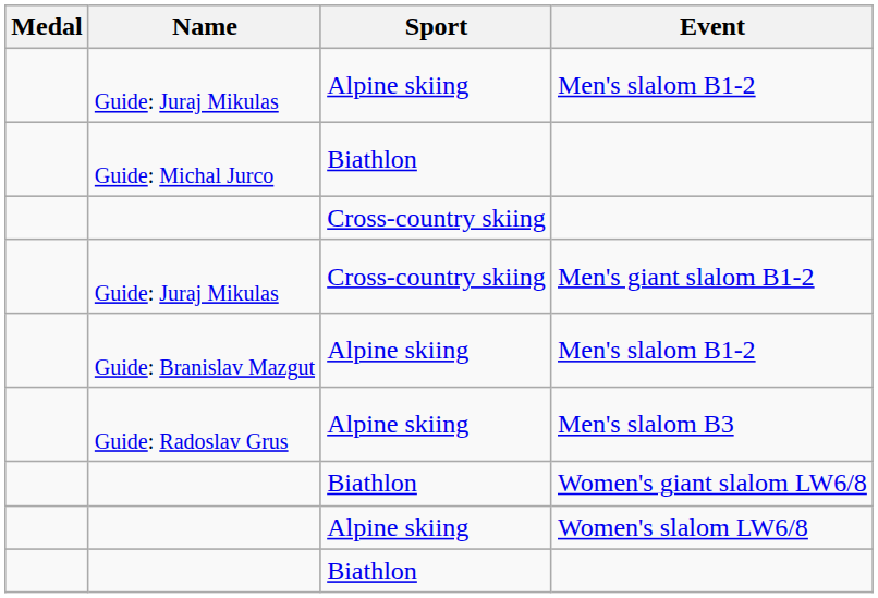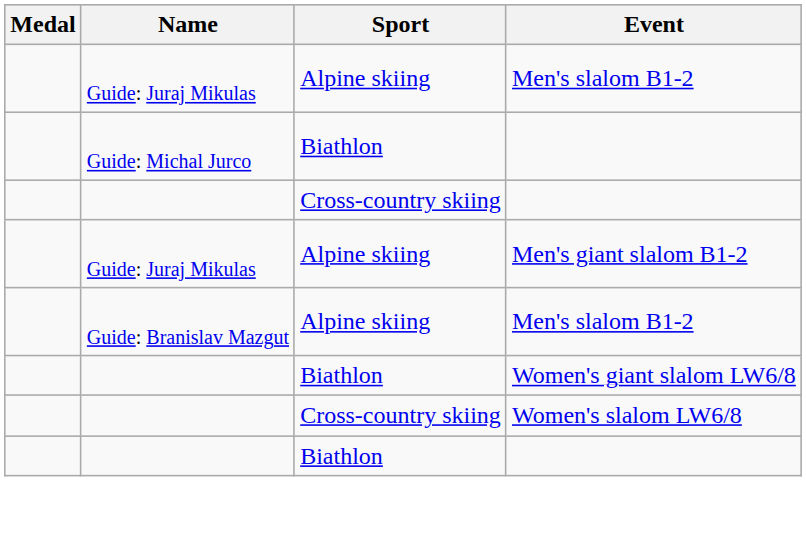 <table class="wikitable sortable" style="font-size:95%">
 <tr>
 <th>Medal</th>
 <th>Name</th>
 <th>Sport</th>
 <th>Event</th>
 </tr>
 <tr>
 <td></td>
 <td><br><small><a href='#'>Guide</a>: <a href='#'>Juraj Mikulas</a></small></td>
 <td><a href='#'>Alpine skiing</a></td>
 <td><a href='#'>Men's slalom B1-2</a></td>
 </tr>
 <tr>
 <td></td>
 <td><br><small><a href='#'>Guide</a>: <a href='#'>Michal Jurco</a></small></td>
 <td><a href='#'>Biathlon</a></td>
 <td></td>
 </tr>
 <tr>
 <td></td>
 <td></td>
 <td><a href='#'>Cross-country skiing</a></td>
 <td></td>
 </tr>
 <tr>
 <td></td>
 <td><br><small><a href='#'>Guide</a>: <a href='#'>Juraj Mikulas</a></small></td>
-<td><a href='#'>Cross-country skiing</a></td>
+<td><a href='#'>Alpine skiing</a></td>
 <td><a href='#'>Men's giant slalom B1-2</a></td>
 </tr>
 <tr>
 <td></td>
 <td><br><small><a href='#'>Guide</a>: <a href='#'>Branislav Mazgut</a></small></td>
 <td><a href='#'>Alpine skiing</a></td>
 <td><a href='#'>Men's slalom B1-2</a></td>
 </tr>
 <tr>
 <td></td>
-<td><br><small><a href='#'>Guide</a>: <a href='#'>Radoslav Grus</a></small></td>
-<td><a href='#'>Alpine skiing</a></td>
-<td><a href='#'>Men's slalom B3</a></td>
-</tr>
-<tr>
-<td></td>
 <td></td>
 <td><a href='#'>Biathlon</a></td>
 <td><a href='#'>Women's giant slalom LW6/8</a></td>
 </tr>
 <tr>
 <td></td>
 <td></td>
-<td><a href='#'>Alpine skiing</a></td>
+<td><a href='#'>Cross-country skiing</a></td>
 <td><a href='#'>Women's slalom LW6/8</a></td>
 </tr>
 <tr>
 <td></td>
 <td></td>
 <td><a href='#'>Biathlon</a></td>
 <td></td>
 </tr>
 </table>
